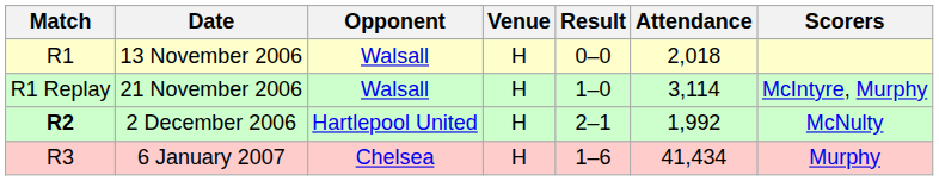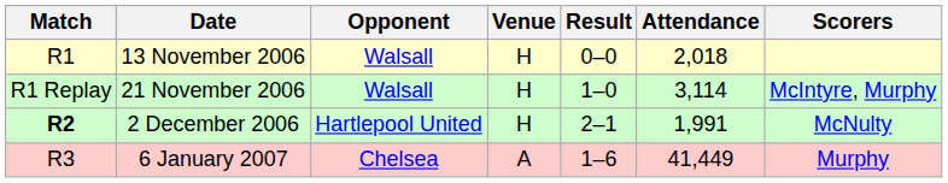 <table class="wikitable" style="font-size:100%; text-align:center">
 <tr>
 <th>Match</th>
 <th>Date</th>
 <th>Opponent</th>
 <th>Venue</th>
 <th>Result</th>
 <th>Attendance</th>
 <th>Scorers</th>
 </tr>
 <tr style="background: #FFFFCC;">
 <td>R1</td>
 <td>13 November 2006</td>
 <td><a href='#'>Walsall</a></td>
 <td>H</td>
 <td>0–0</td>
 <td>2,018</td>
 <td></td>
 </tr>
 <tr style="background: #CCFFCC;">
 <td>R1 Replay</td>
 <td>21 November 2006</td>
 <td><a href='#'>Walsall</a></td>
 <td>H</td>
 <td>1–0</td>
 <td>3,114</td>
 <td><a href='#'>McIntyre</a>, <a href='#'>Murphy</a></td>
 </tr>
 <tr style="background: #CCFFCC;">
 <td><strong>R2</strong></td>
 <td>2 December 2006</td>
 <td><a href='#'>Hartlepool United</a></td>
 <td>H</td>
 <td>2–1</td>
-<td>1,992</td>
+<td>1,991</td>
 <td><a href='#'>McNulty</a></td>
 </tr>
 <tr style="background: #FFCCCC;">
 <td>R3</td>
 <td>6 January 2007</td>
 <td><a href='#'>Chelsea</a></td>
-<td>H</td>
+<td>A</td>
 <td>1–6</td>
-<td>41,434</td>
+<td>41,449</td>
 <td><a href='#'>Murphy</a></td>
 </tr>
 </table>
